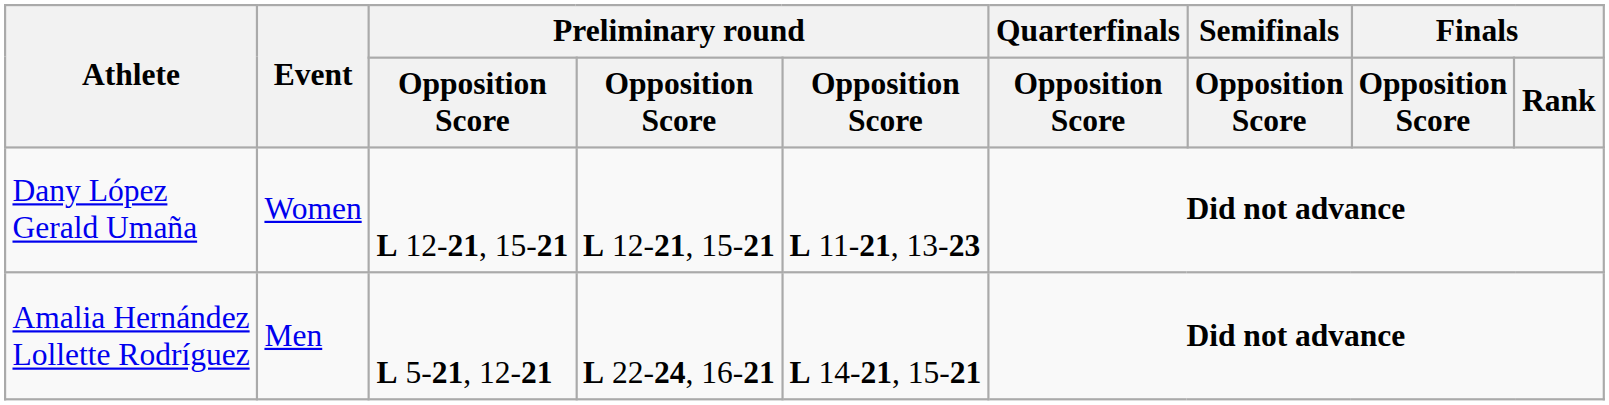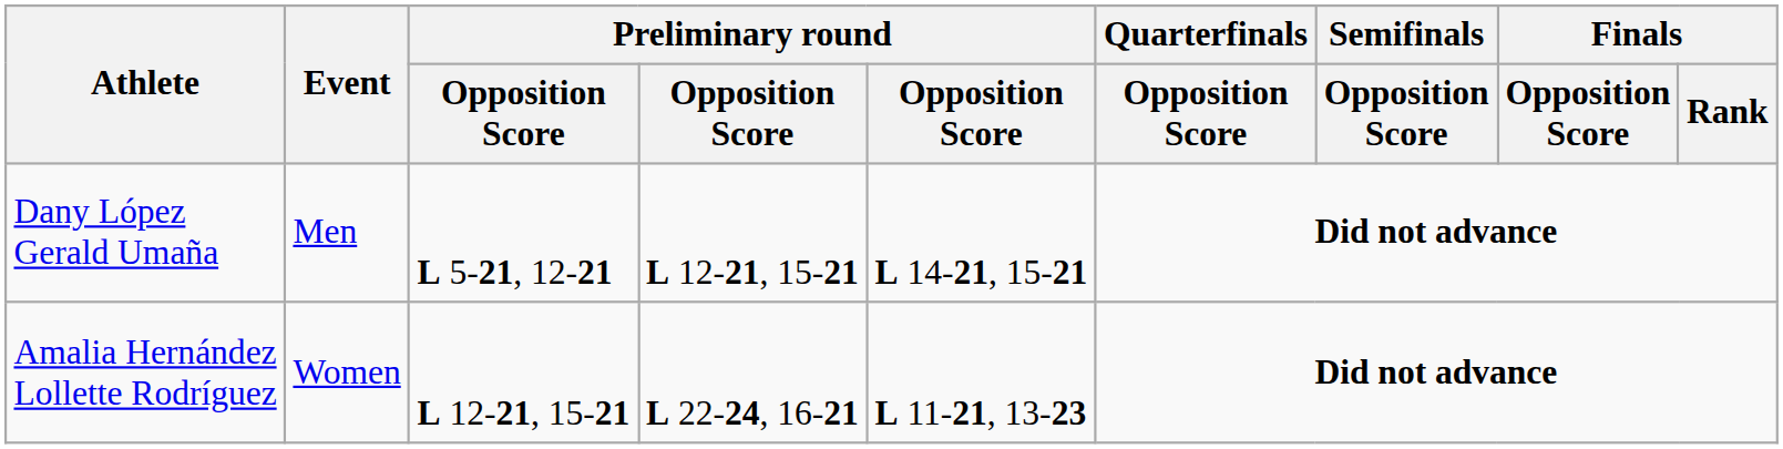 <table class="wikitable" border="1" style="font-size:90%">
 <tr>
 <th rowspan=2>Athlete</th>
 <th rowspan=2>Event</th>
 <th colspan=3>Preliminary round</th>
 <th>Quarterfinals</th>
 <th>Semifinals</th>
 <th colspan=2>Finals</th>
 </tr>
 <tr>
 <th>Opposition<br>Score</th>
 <th>Opposition<br>Score</th>
 <th>Opposition<br>Score</th>
 <th>Opposition<br>Score</th>
 <th>Opposition<br>Score</th>
 <th>Opposition<br>Score</th>
 <th>Rank</th>
 </tr>
 <tr>
 <td><a href='#'>Dany López</a><br><a href='#'>Gerald Umaña</a></td>
-<td><a href='#'>Women</a></td>
+<td><a href='#'>Men</a></td>
+<td><br><br><strong>L</strong> 5-<strong>21</strong>, 12-<strong>21</strong></td>
 <td><br><br><strong>L</strong> 12-<strong>21</strong>, 15-<strong>21</strong></td>
-<td><br><br><strong>L</strong> 12-<strong>21</strong>, 15-<strong>21</strong></td>
-<td><br><br><strong>L</strong> 11-<strong>21</strong>, 13-<strong>23</strong></td>
+<td><br><br><strong>L</strong> 14-<strong>21</strong>, 15-<strong>21</strong></td>
 <td align="center" colspan="7"><strong>Did not advance</strong></td>
 </tr>
 <tr>
 <td><a href='#'>Amalia Hernández</a><br><a href='#'>Lollette Rodríguez</a></td>
-<td><a href='#'>Men</a></td>
-<td><br><br><strong>L</strong> 5-<strong>21</strong>, 12-<strong>21</strong></td>
+<td><a href='#'>Women</a></td>
+<td><br><br><strong>L</strong> 12-<strong>21</strong>, 15-<strong>21</strong></td>
 <td><br><br><strong>L</strong> 22-<strong>24</strong>, 16-<strong>21</strong></td>
-<td><br><br><strong>L</strong> 14-<strong>21</strong>, 15-<strong>21</strong></td>
+<td><br><br><strong>L</strong> 11-<strong>21</strong>, 13-<strong>23</strong></td>
 <td align="center" colspan="7"><strong>Did not advance</strong></td>
 </tr>
 </table>
